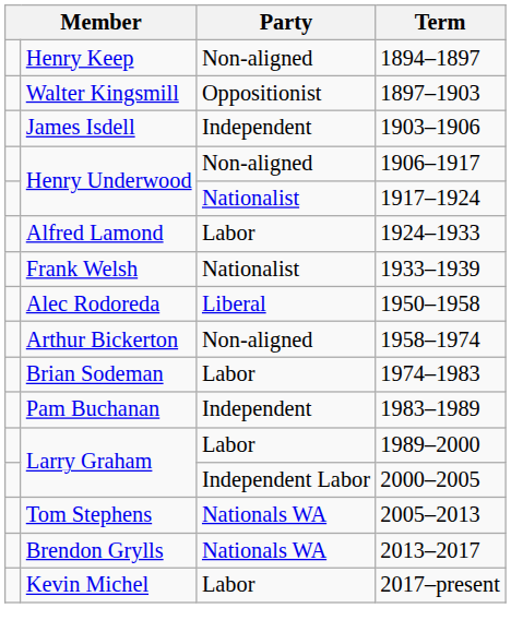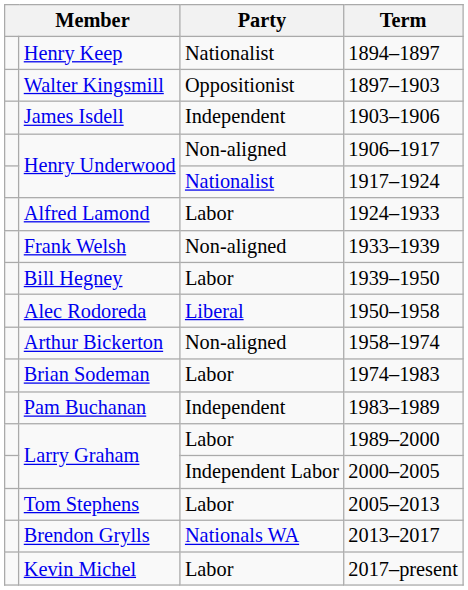 <table class="wikitable">
 <tr>
 <th colspan="2">Member</th>
 <th>Party</th>
 <th>Term</th>
 </tr>
 <tr>
 <td> </td>
 <td><a href='#'>Henry Keep</a></td>
-<td>Non-aligned</td>
+<td>Nationalist</td>
 <td>1894–1897</td>
 </tr>
 <tr>
 <td> </td>
 <td><a href='#'>Walter Kingsmill</a></td>
 <td>Oppositionist</td>
 <td>1897–1903</td>
 </tr>
 <tr>
 <td> </td>
 <td><a href='#'>James Isdell</a></td>
 <td>Independent</td>
 <td>1903–1906</td>
 </tr>
 <tr>
 <td> </td>
 <td rowspan=2><a href='#'>Henry Underwood</a></td>
 <td>Non-aligned</td>
 <td>1906–1917</td>
 </tr>
 <tr>
 <td> </td>
 <td><a href='#'>Nationalist</a></td>
 <td>1917–1924</td>
 </tr>
 <tr>
 <td> </td>
 <td><a href='#'>Alfred Lamond</a></td>
 <td>Labor</td>
 <td>1924–1933</td>
 </tr>
 <tr>
 <td> </td>
 <td><a href='#'>Frank Welsh</a></td>
-<td>Nationalist</td>
+<td>Non-aligned</td>
 <td>1933–1939</td>
+</tr>
+<tr>
+<td> </td>
+<td><a href='#'>Bill Hegney</a></td>
+<td>Labor</td>
+<td>1939–1950</td>
 </tr>
 <tr>
 <td> </td>
 <td><a href='#'>Alec Rodoreda</a></td>
 <td><a href='#'>Liberal</a></td>
 <td>1950–1958</td>
 </tr>
 <tr>
 <td> </td>
 <td><a href='#'>Arthur Bickerton</a></td>
 <td>Non-aligned</td>
 <td>1958–1974</td>
 </tr>
 <tr>
 <td> </td>
 <td><a href='#'>Brian Sodeman</a></td>
 <td>Labor</td>
 <td>1974–1983</td>
 </tr>
 <tr>
 <td> </td>
 <td><a href='#'>Pam Buchanan</a></td>
 <td>Independent</td>
 <td>1983–1989</td>
 </tr>
 <tr>
 <td> </td>
 <td rowspan=2><a href='#'>Larry Graham</a></td>
 <td>Labor</td>
 <td>1989–2000</td>
 </tr>
 <tr>
 <td> </td>
 <td>Independent Labor</td>
 <td>2000–2005</td>
 </tr>
 <tr>
 <td> </td>
 <td><a href='#'>Tom Stephens</a></td>
-<td><a href='#'>Nationals WA</a></td>
+<td>Labor</td>
 <td>2005–2013</td>
 </tr>
 <tr>
 <td> </td>
 <td><a href='#'>Brendon Grylls</a></td>
 <td><a href='#'>Nationals WA</a></td>
 <td>2013–2017</td>
 </tr>
 <tr>
 <td> </td>
 <td><a href='#'>Kevin Michel</a></td>
 <td>Labor</td>
 <td>2017–present</td>
 </tr>
 </table>
